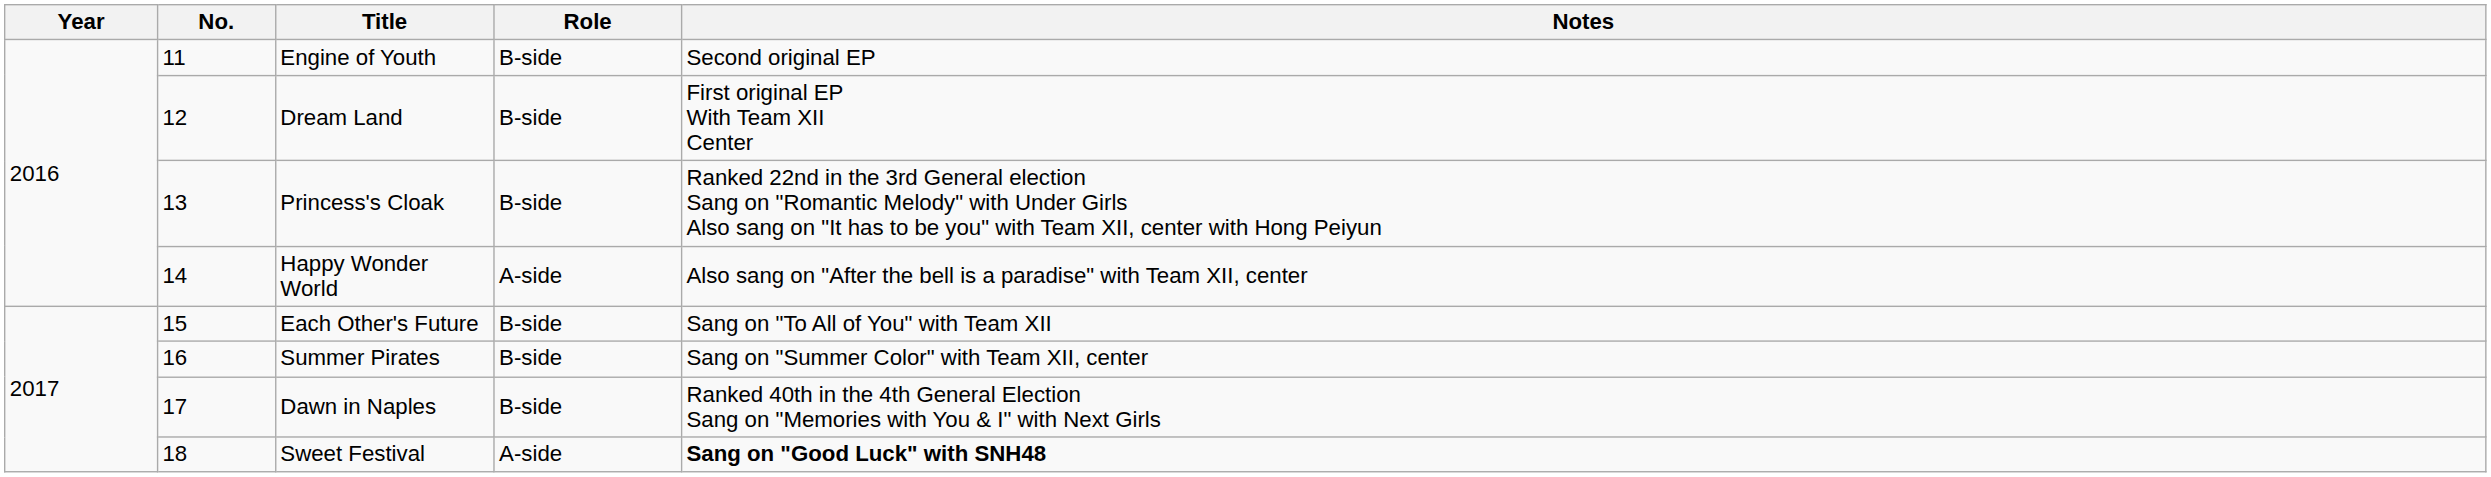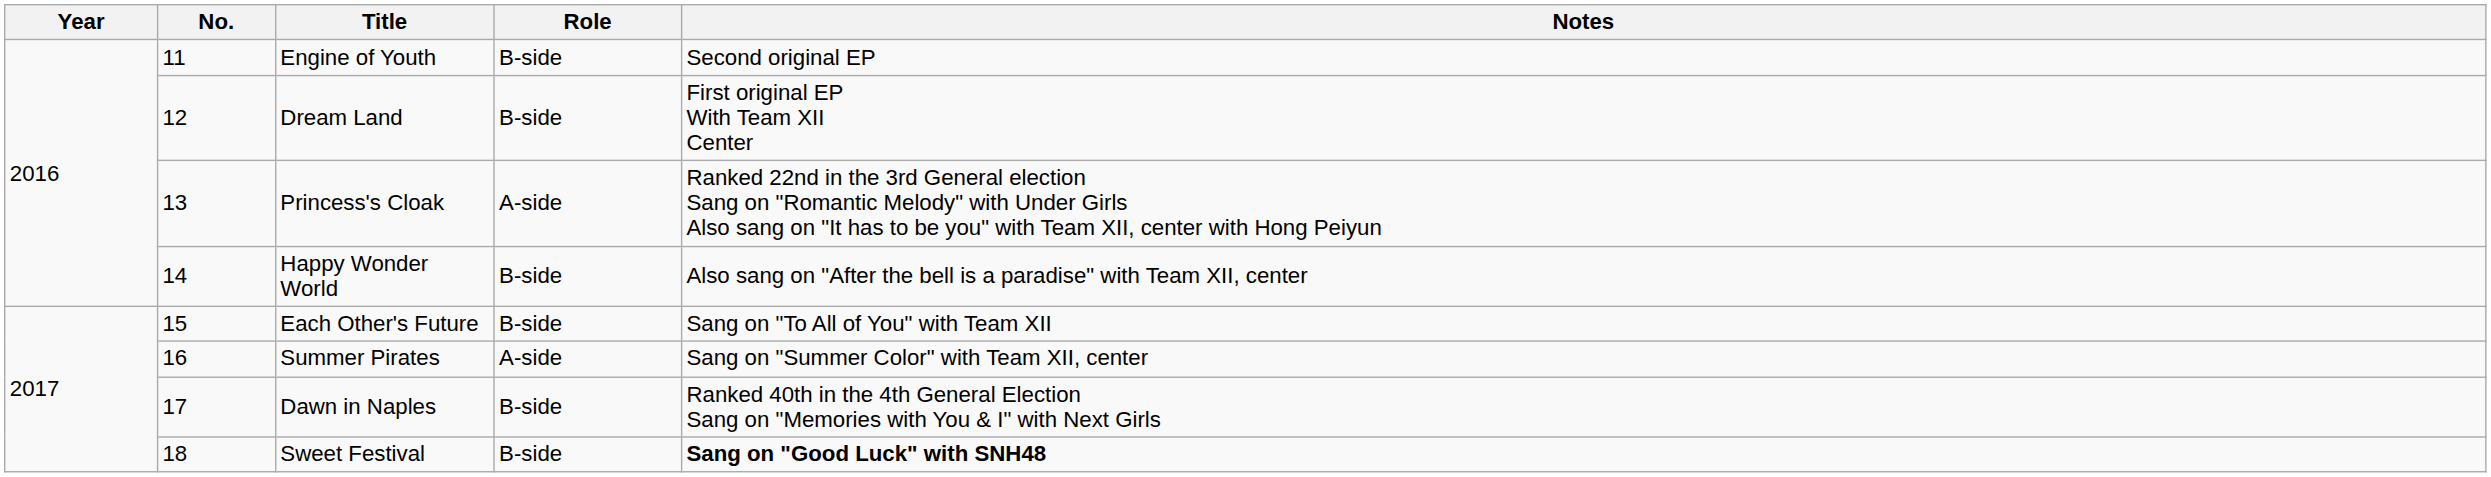 <table class="wikitable sortable" style="width:90%;">
 <tr>
 <th>Year</th>
 <th data-sort-type="number">No.</th>
 <th style="width:150px;">Title</th>
 <th>Role</th>
 <th class="unsortable">Notes</th>
 </tr>
 <tr>
 <td rowspan="4">2016</td>
 <td>11</td>
 <td>Engine of Youth</td>
 <td>B-side</td>
 <td>Second original EP</td>
 </tr>
 <tr>
 <td>12</td>
 <td>Dream Land</td>
 <td>B-side</td>
 <td>First original EP <br> With Team XII <br> Center</td>
 </tr>
 <tr>
 <td>13</td>
 <td>Princess's Cloak</td>
-<td>B-side</td>
+<td>A-side</td>
 <td>Ranked 22nd in the 3rd General election <br> Sang on "Romantic Melody" with Under Girls <br> Also sang on "It has to be you" with Team XII, center with Hong Peiyun</td>
 </tr>
 <tr>
 <td>14</td>
 <td>Happy Wonder World</td>
-<td>A-side</td>
+<td>B-side</td>
 <td>Also sang on "After the bell is a paradise" with Team XII, center</td>
 </tr>
 <tr>
 <td rowspan="4">2017</td>
 <td>15</td>
 <td>Each Other's Future</td>
 <td>B-side</td>
 <td>Sang on "To All of You" with Team XII</td>
 </tr>
 <tr>
 <td>16</td>
 <td>Summer Pirates</td>
-<td>B-side</td>
+<td>A-side</td>
 <td>Sang on "Summer Color" with Team XII, center</td>
 </tr>
 <tr>
 <td>17</td>
 <td>Dawn in Naples</td>
 <td>B-side</td>
 <td>Ranked 40th in the 4th General Election <br> Sang on "Memories with You & I" with Next Girls</td>
 </tr>
 <tr>
 <td>18</td>
 <td>Sweet Festival</td>
-<td>A-side</td>
+<td>B-side</td>
 <td><strong>Sang on "Good Luck" with SNH48</strong></td>
 </tr>
 </table>
